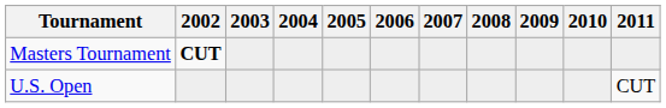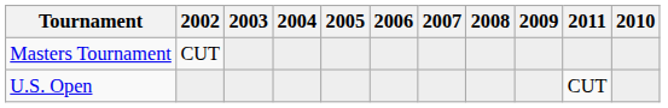 <table class="wikitable" style="font-size:95%;">
 <tr>
 <th>Tournament</th>
 <th>2002</th>
 <th>2003</th>
 <th>2004</th>
 <th>2005</th>
 <th>2006</th>
 <th>2007</th>
 <th>2008</th>
 <th>2009</th>
+<th>2011</th>
 <th>2010</th>
-<th>2011</th>
 </tr>
 <tr>
 <td><a href='#'>Masters Tournament</a></td>
-<td align="center"><strong>CUT</strong></td>
+<td align="center">CUT</td>
 <td style="background:#eeeeee;"></td>
 <td style="background:#eeeeee;"></td>
 <td style="background:#eeeeee;"></td>
 <td style="background:#eeeeee;"></td>
 <td style="background:#eeeeee;"></td>
 <td style="background:#eeeeee;"></td>
 <td style="background:#eeeeee;"></td>
 <td style="background:#eeeeee;"></td>
 <td style="background:#eeeeee;"></td>
 </tr>
 <tr>
 <td><a href='#'>U.S. Open</a></td>
 <td style="background:#eeeeee;"></td>
 <td style="background:#eeeeee;"></td>
 <td style="background:#eeeeee;"></td>
 <td style="background:#eeeeee;"></td>
 <td style="background:#eeeeee;"></td>
 <td style="background:#eeeeee;"></td>
 <td style="background:#eeeeee;"></td>
 <td style="background:#eeeeee;"></td>
+<td align="center">CUT</td>
 <td style="background:#eeeeee;"></td>
-<td align="center">CUT</td>
 </tr>
 </table>
